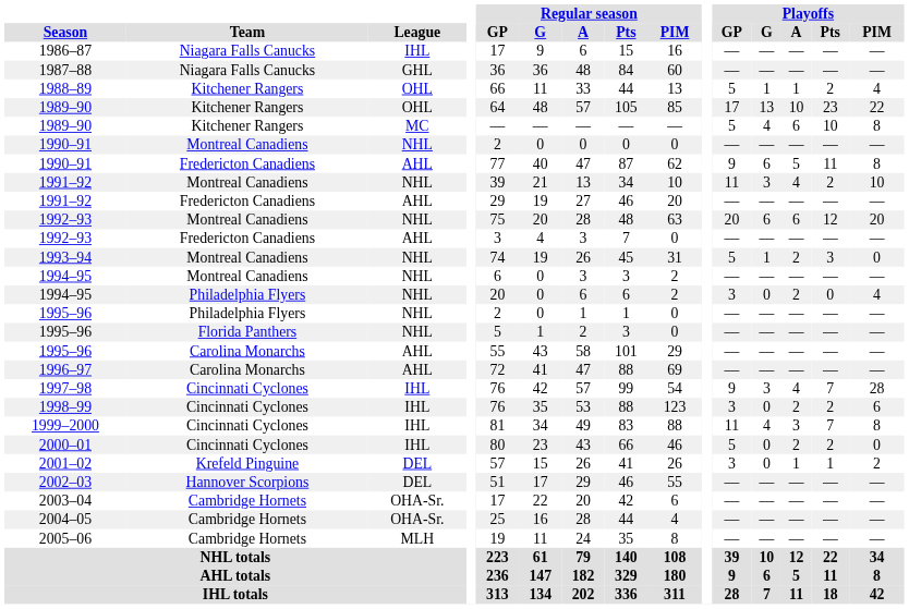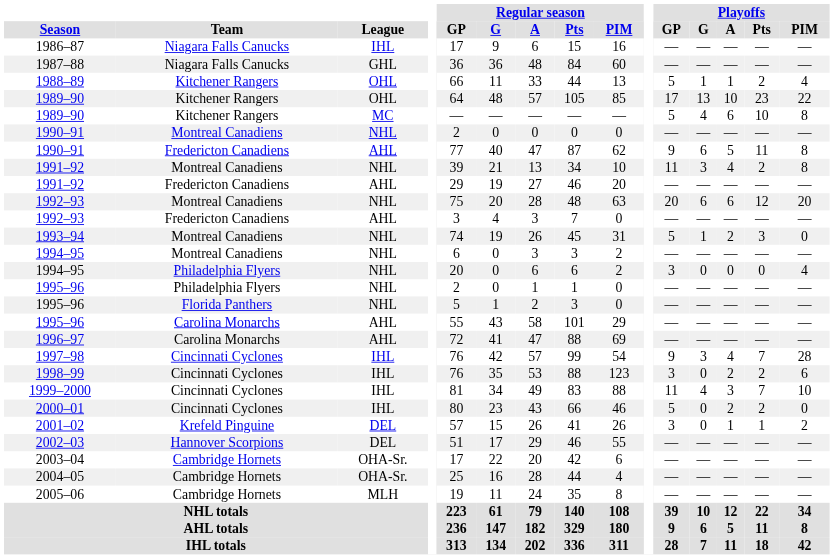 <table border="0" cellpadding="1" cellspacing="0" style="text-align:center; width:60em">
 <tr bgcolor="#e0e0e0">
 <th colspan="3" bgcolor="#ffffff"> </th>
 <th rowspan="99" bgcolor="#ffffff"> </th>
 <th colspan="5"><a href='#'>Regular season</a></th>
 <th rowspan="99" bgcolor="#ffffff"> </th>
 <th colspan="5"><a href='#'>Playoffs</a></th>
 </tr>
 <tr bgcolor="#e0e0e0">
 <th><a href='#'>Season</a></th>
 <th>Team</th>
 <th>League</th>
 <th>GP</th>
 <th><a href='#'>G</a></th>
 <th><a href='#'>A</a></th>
 <th><a href='#'>Pts</a></th>
 <th><a href='#'>PIM</a></th>
 <th>GP</th>
 <th>G</th>
 <th>A</th>
 <th>Pts</th>
 <th>PIM</th>
 </tr>
 <tr>
 <td>1986–87</td>
 <td><a href='#'>Niagara Falls Canucks</a></td>
 <td><a href='#'>IHL</a></td>
 <td>17</td>
 <td>9</td>
 <td>6</td>
 <td>15</td>
 <td>16</td>
 <td>—</td>
 <td>—</td>
 <td>—</td>
 <td>—</td>
 <td>—</td>
 </tr>
 <tr bgcolor="#f0f0f0">
 <td>1987–88</td>
 <td>Niagara Falls Canucks</td>
 <td>GHL</td>
 <td>36</td>
 <td>36</td>
 <td>48</td>
 <td>84</td>
 <td>60</td>
 <td>—</td>
 <td>—</td>
 <td>—</td>
 <td>—</td>
 <td>—</td>
 </tr>
 <tr>
 <td><a href='#'>1988–89</a></td>
 <td><a href='#'>Kitchener Rangers</a></td>
 <td><a href='#'>OHL</a></td>
 <td>66</td>
 <td>11</td>
 <td>33</td>
 <td>44</td>
 <td>13</td>
 <td>5</td>
 <td>1</td>
 <td>1</td>
 <td>2</td>
 <td>4</td>
 </tr>
 <tr bgcolor="#f0f0f0">
 <td><a href='#'>1989–90</a></td>
 <td>Kitchener Rangers</td>
 <td>OHL</td>
 <td>64</td>
 <td>48</td>
 <td>57</td>
 <td>105</td>
 <td>85</td>
 <td>17</td>
 <td>13</td>
 <td>10</td>
 <td>23</td>
 <td>22</td>
 </tr>
 <tr>
 <td><a href='#'>1989–90</a></td>
 <td>Kitchener Rangers</td>
 <td><a href='#'>MC</a></td>
 <td>—</td>
 <td>—</td>
 <td>—</td>
 <td>—</td>
 <td>—</td>
 <td>5</td>
 <td>4</td>
 <td>6</td>
 <td>10</td>
 <td>8</td>
 </tr>
 <tr bgcolor="#f0f0f0">
 <td><a href='#'>1990–91</a></td>
 <td><a href='#'>Montreal Canadiens</a></td>
 <td><a href='#'>NHL</a></td>
 <td>2</td>
 <td>0</td>
 <td>0</td>
 <td>0</td>
 <td>0</td>
 <td>—</td>
 <td>—</td>
 <td>—</td>
 <td>—</td>
 <td>—</td>
 </tr>
 <tr>
 <td><a href='#'>1990–91</a></td>
 <td><a href='#'>Fredericton Canadiens</a></td>
 <td><a href='#'>AHL</a></td>
 <td>77</td>
 <td>40</td>
 <td>47</td>
 <td>87</td>
 <td>62</td>
 <td>9</td>
 <td>6</td>
 <td>5</td>
 <td>11</td>
 <td>8</td>
 </tr>
 <tr bgcolor="#f0f0f0">
 <td><a href='#'>1991–92</a></td>
 <td>Montreal Canadiens</td>
 <td>NHL</td>
 <td>39</td>
 <td>21</td>
 <td>13</td>
 <td>34</td>
 <td>10</td>
 <td>11</td>
 <td>3</td>
 <td>4</td>
 <td>2</td>
-<td>10</td>
+<td>8</td>
 </tr>
 <tr>
 <td><a href='#'>1991–92</a></td>
 <td>Fredericton Canadiens</td>
 <td>AHL</td>
 <td>29</td>
 <td>19</td>
 <td>27</td>
 <td>46</td>
 <td>20</td>
 <td>—</td>
 <td>—</td>
 <td>—</td>
 <td>—</td>
 <td>—</td>
 </tr>
 <tr bgcolor="#f0f0f0">
 <td><a href='#'>1992–93</a></td>
 <td>Montreal Canadiens</td>
 <td>NHL</td>
 <td>75</td>
 <td>20</td>
 <td>28</td>
 <td>48</td>
 <td>63</td>
 <td>20</td>
 <td>6</td>
 <td>6</td>
 <td>12</td>
 <td>20</td>
 </tr>
 <tr>
 <td><a href='#'>1992–93</a></td>
 <td>Fredericton Canadiens</td>
 <td>AHL</td>
 <td>3</td>
 <td>4</td>
 <td>3</td>
 <td>7</td>
 <td>0</td>
 <td>—</td>
 <td>—</td>
 <td>—</td>
 <td>—</td>
 <td>—</td>
 </tr>
 <tr bgcolor="#f0f0f0">
 <td><a href='#'>1993–94</a></td>
 <td>Montreal Canadiens</td>
 <td>NHL</td>
 <td>74</td>
 <td>19</td>
 <td>26</td>
 <td>45</td>
 <td>31</td>
 <td>5</td>
 <td>1</td>
 <td>2</td>
 <td>3</td>
 <td>0</td>
 </tr>
 <tr>
 <td><a href='#'>1994–95</a></td>
 <td>Montreal Canadiens</td>
 <td>NHL</td>
 <td>6</td>
 <td>0</td>
 <td>3</td>
 <td>3</td>
 <td>2</td>
 <td>—</td>
 <td>—</td>
 <td>—</td>
 <td>—</td>
 <td>—</td>
 </tr>
 <tr bgcolor="#f0f0f0">
 <td>1994–95</td>
 <td><a href='#'>Philadelphia Flyers</a></td>
 <td>NHL</td>
 <td>20</td>
 <td>0</td>
 <td>6</td>
 <td>6</td>
 <td>2</td>
 <td>3</td>
 <td>0</td>
-<td>2</td>
+<td>0</td>
 <td>0</td>
 <td>4</td>
 </tr>
 <tr>
 <td><a href='#'>1995–96</a></td>
 <td>Philadelphia Flyers</td>
 <td>NHL</td>
 <td>2</td>
 <td>0</td>
 <td>1</td>
 <td>1</td>
 <td>0</td>
 <td>—</td>
 <td>—</td>
 <td>—</td>
 <td>—</td>
 <td>—</td>
 </tr>
 <tr bgcolor="#f0f0f0">
 <td>1995–96</td>
 <td><a href='#'>Florida Panthers</a></td>
 <td>NHL</td>
 <td>5</td>
 <td>1</td>
 <td>2</td>
 <td>3</td>
 <td>0</td>
 <td>—</td>
 <td>—</td>
 <td>—</td>
 <td>—</td>
 <td>—</td>
 </tr>
 <tr>
 <td><a href='#'>1995–96</a></td>
 <td><a href='#'>Carolina Monarchs</a></td>
 <td>AHL</td>
 <td>55</td>
 <td>43</td>
 <td>58</td>
 <td>101</td>
 <td>29</td>
 <td>—</td>
 <td>—</td>
 <td>—</td>
 <td>—</td>
 <td>—</td>
 </tr>
 <tr bgcolor="#f0f0f0">
 <td><a href='#'>1996–97</a></td>
 <td>Carolina Monarchs</td>
 <td>AHL</td>
 <td>72</td>
 <td>41</td>
 <td>47</td>
 <td>88</td>
 <td>69</td>
 <td>—</td>
 <td>—</td>
 <td>—</td>
 <td>—</td>
 <td>—</td>
 </tr>
 <tr>
 <td><a href='#'>1997–98</a></td>
 <td><a href='#'>Cincinnati Cyclones</a></td>
 <td><a href='#'>IHL</a></td>
 <td>76</td>
 <td>42</td>
 <td>57</td>
 <td>99</td>
 <td>54</td>
 <td>9</td>
 <td>3</td>
 <td>4</td>
 <td>7</td>
 <td>28</td>
 </tr>
 <tr bgcolor="#f0f0f0">
 <td><a href='#'>1998–99</a></td>
 <td>Cincinnati Cyclones</td>
 <td>IHL</td>
 <td>76</td>
 <td>35</td>
 <td>53</td>
 <td>88</td>
 <td>123</td>
 <td>3</td>
 <td>0</td>
 <td>2</td>
 <td>2</td>
 <td>6</td>
 </tr>
 <tr>
 <td><a href='#'>1999–2000</a></td>
 <td>Cincinnati Cyclones</td>
 <td>IHL</td>
 <td>81</td>
 <td>34</td>
 <td>49</td>
 <td>83</td>
 <td>88</td>
 <td>11</td>
 <td>4</td>
 <td>3</td>
 <td>7</td>
-<td>8</td>
+<td>10</td>
 </tr>
 <tr bgcolor="#f0f0f0">
 <td><a href='#'>2000–01</a></td>
 <td>Cincinnati Cyclones</td>
 <td>IHL</td>
 <td>80</td>
 <td>23</td>
 <td>43</td>
 <td>66</td>
 <td>46</td>
 <td>5</td>
 <td>0</td>
 <td>2</td>
 <td>2</td>
 <td>0</td>
 </tr>
 <tr>
 <td><a href='#'>2001–02</a></td>
 <td><a href='#'>Krefeld Pinguine</a></td>
 <td><a href='#'>DEL</a></td>
 <td>57</td>
 <td>15</td>
 <td>26</td>
 <td>41</td>
 <td>26</td>
 <td>3</td>
 <td>0</td>
 <td>1</td>
 <td>1</td>
 <td>2</td>
 </tr>
 <tr bgcolor="#f0f0f0">
 <td><a href='#'>2002–03</a></td>
 <td><a href='#'>Hannover Scorpions</a></td>
 <td>DEL</td>
 <td>51</td>
 <td>17</td>
 <td>29</td>
 <td>46</td>
 <td>55</td>
 <td>—</td>
 <td>—</td>
 <td>—</td>
 <td>—</td>
 <td>—</td>
 </tr>
 <tr>
 <td>2003–04</td>
 <td><a href='#'>Cambridge Hornets</a></td>
 <td>OHA-Sr.</td>
 <td>17</td>
 <td>22</td>
 <td>20</td>
 <td>42</td>
 <td>6</td>
 <td>—</td>
 <td>—</td>
 <td>—</td>
 <td>—</td>
 <td>—</td>
 </tr>
 <tr bgcolor="#f0f0f0">
 <td>2004–05</td>
 <td>Cambridge Hornets</td>
 <td>OHA-Sr.</td>
 <td>25</td>
 <td>16</td>
 <td>28</td>
 <td>44</td>
 <td>4</td>
 <td>—</td>
 <td>—</td>
 <td>—</td>
 <td>—</td>
 <td>—</td>
 </tr>
 <tr>
 <td>2005–06</td>
 <td>Cambridge Hornets</td>
 <td>MLH</td>
 <td>19</td>
 <td>11</td>
 <td>24</td>
 <td>35</td>
 <td>8</td>
 <td>—</td>
 <td>—</td>
 <td>—</td>
 <td>—</td>
 <td>—</td>
 </tr>
 <tr bgcolor="#e0e0e0">
 <th colspan="3">NHL totals</th>
 <th>223</th>
 <th>61</th>
 <th>79</th>
 <th>140</th>
 <th>108</th>
 <th>39</th>
 <th>10</th>
 <th>12</th>
 <th>22</th>
 <th>34</th>
 </tr>
 <tr bgcolor="#e0e0e0">
 <th colspan="3">AHL totals</th>
 <th>236</th>
 <th>147</th>
 <th>182</th>
 <th>329</th>
 <th>180</th>
 <th>9</th>
 <th>6</th>
 <th>5</th>
 <th>11</th>
 <th>8</th>
 </tr>
 <tr bgcolor="#e0e0e0">
 <th colspan="3">IHL totals</th>
 <th>313</th>
 <th>134</th>
 <th>202</th>
 <th>336</th>
 <th>311</th>
 <th>28</th>
 <th>7</th>
 <th>11</th>
 <th>18</th>
 <th>42</th>
 </tr>
 </table>
